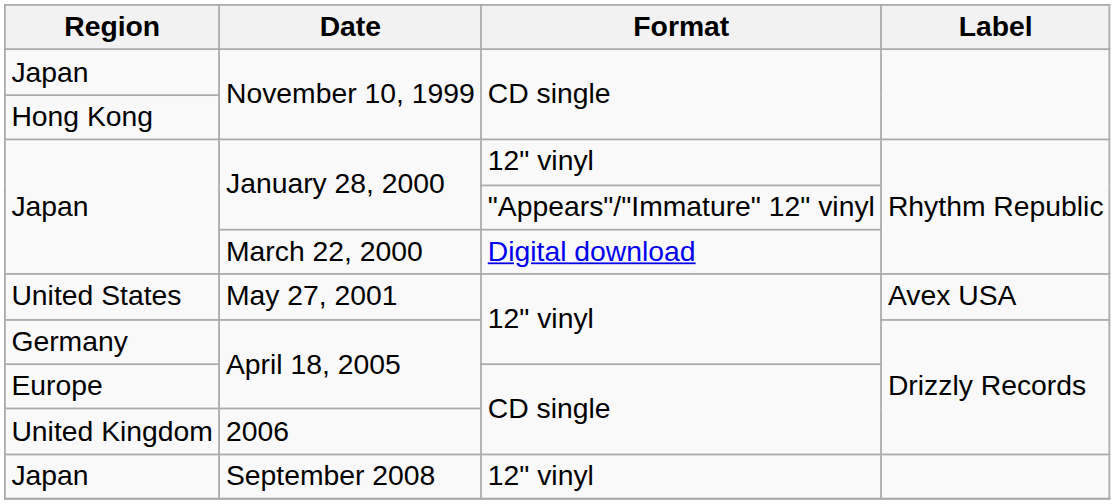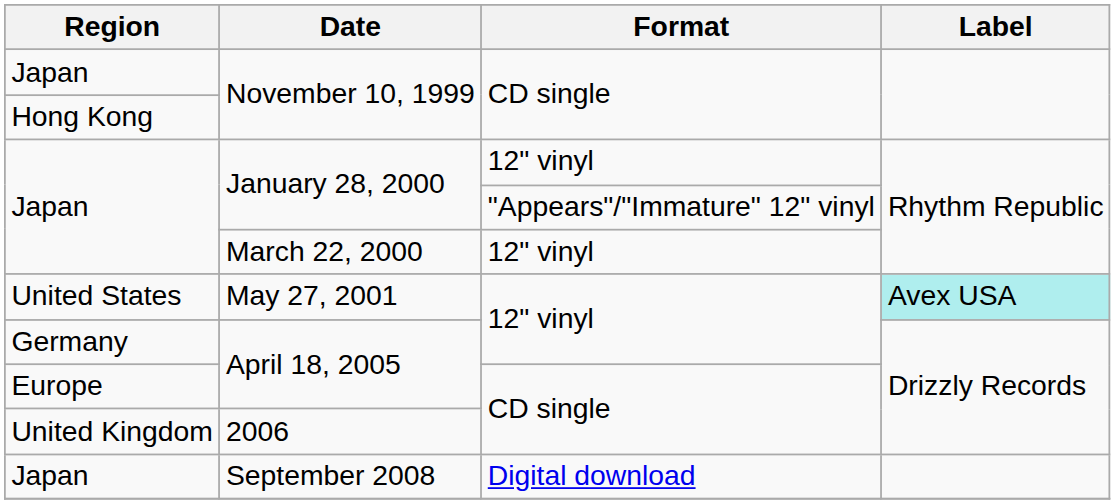 <table class="wikitable plainrowheaders">
 <tr>
 <th scope="col">Region</th>
 <th scope="col">Date</th>
 <th scope="col">Format</th>
 <th scope="col">Label</th>
 </tr>
 <tr>
 <td>Japan</td>
 <td rowspan="2">November 10, 1999</td>
 <td rowspan="2">CD single</td>
 <td rowspan="2"></td>
 </tr>
 <tr>
 <td>Hong Kong</td>
 </tr>
 <tr>
 <td rowspan="3">Japan</td>
 <td rowspan="2">January 28, 2000</td>
 <td>12" vinyl</td>
 <td rowspan="3">Rhythm Republic</td>
 </tr>
 <tr>
 <td>"Appears"/"Immature" 12" vinyl</td>
 </tr>
 <tr>
 <td>March 22, 2000</td>
-<td><a href='#'>Digital download</a></td>
+<td>12" vinyl</td>
 </tr>
 <tr>
 <td>United States</td>
 <td>May 27, 2001</td>
 <td rowspan="2">12" vinyl</td>
-<td>Avex USA</td>
+<td style="background: paleturquoise;">Avex USA</td>
 </tr>
 <tr>
 <td>Germany</td>
 <td rowspan="2">April 18, 2005</td>
 <td rowspan="3">Drizzly Records</td>
 </tr>
 <tr>
 <td>Europe</td>
 <td rowspan="2">CD single</td>
 </tr>
 <tr>
 <td>United Kingdom</td>
 <td>2006</td>
 </tr>
 <tr>
 <td>Japan</td>
 <td>September 2008</td>
-<td>12" vinyl</td>
+<td><a href='#'>Digital download</a></td>
 <td></td>
 </tr>
 <tr>
 </tr>
 </table>
